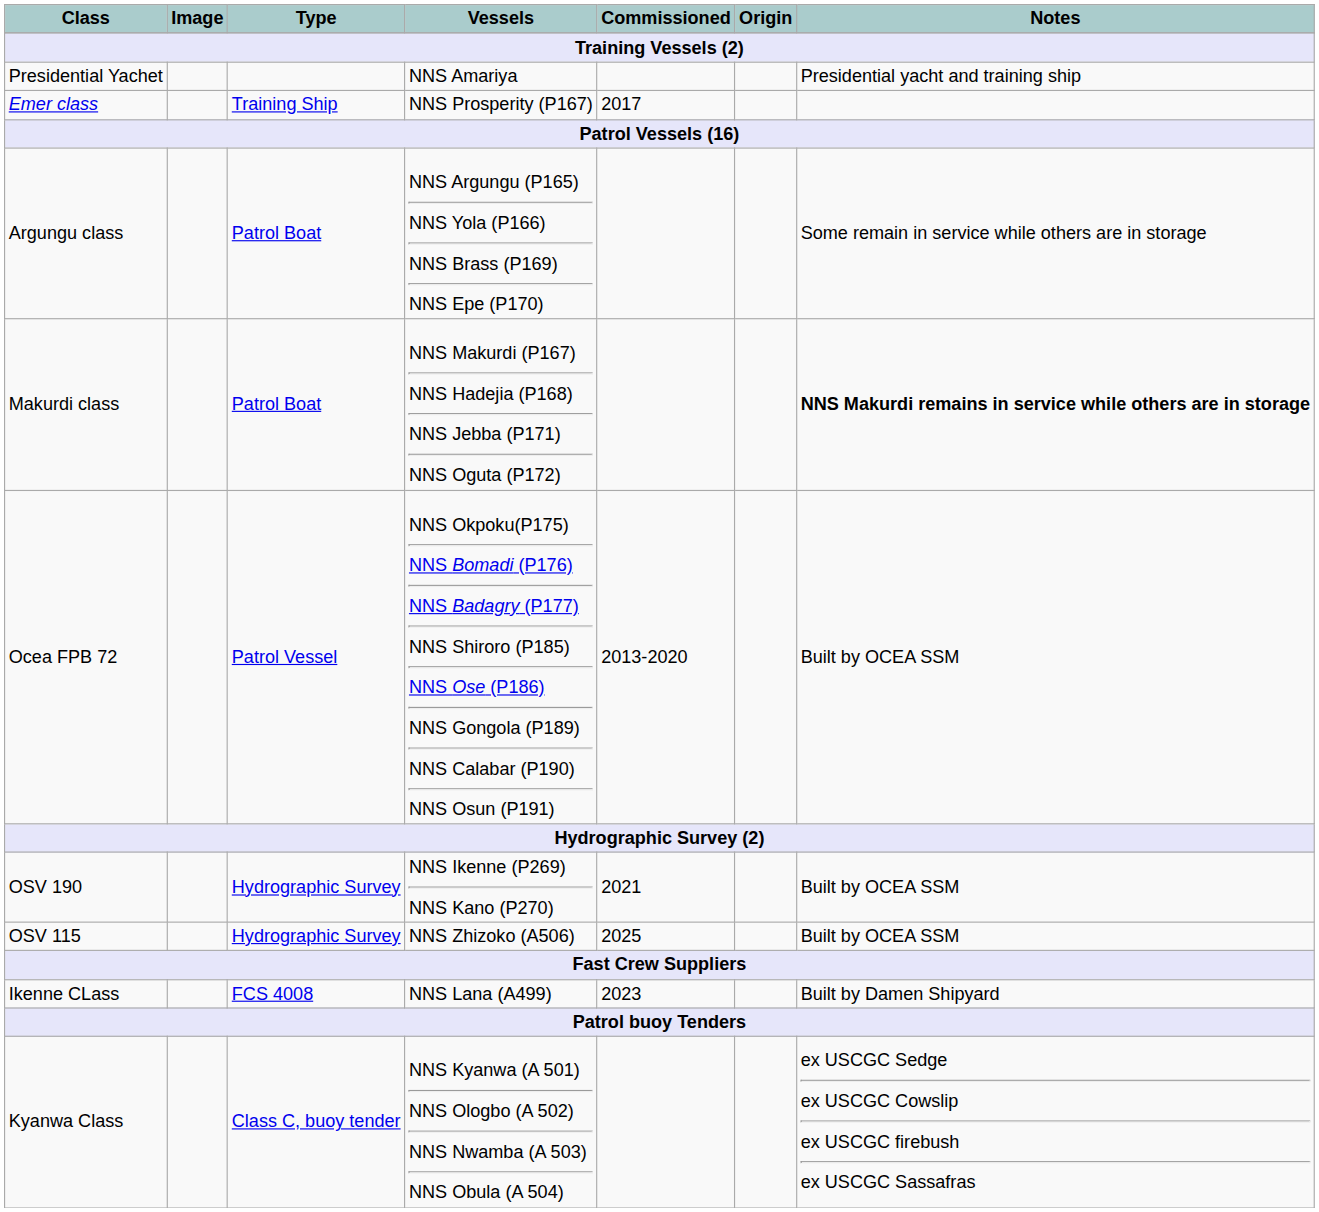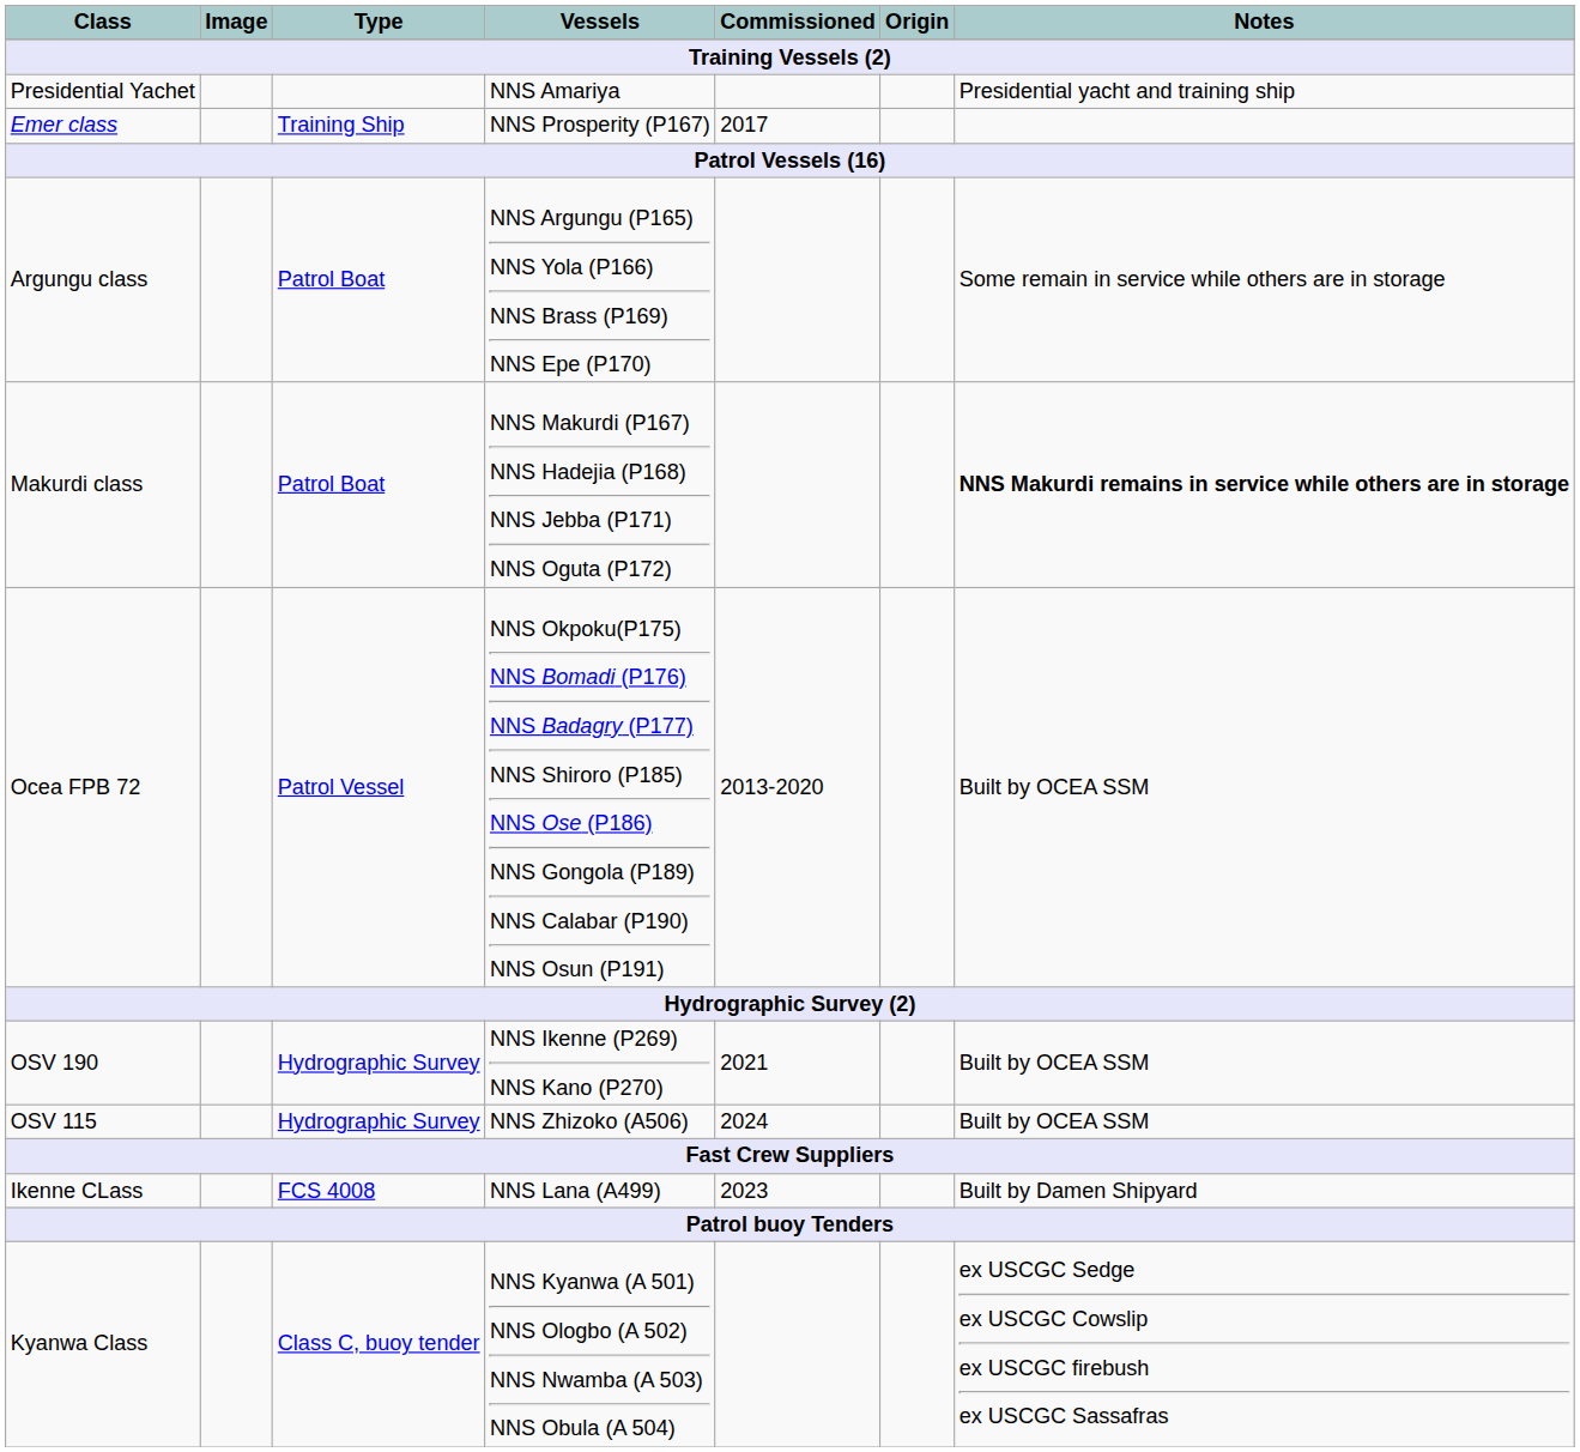 <table class="wikitable" background: #CEF6F5>
 <tr>
 <th style="text-align: center; background:#acc">Class</th>
 <th style="text-align: center; background:#acc">Image</th>
 <th style="text-align: center; background:#acc">Type</th>
 <th style="text-align: center; background:#acc">Vessels</th>
 <th style="text-align: center; background:#acc">Commissioned</th>
 <th style="text-align: center; background:#acc">Origin</th>
 <th style="text-align: center; background:#acc">Notes</th>
 </tr>
 <tr>
 </tr>
 <tr>
 <th colspan="7" style="background: lavender;">Training Vessels (2)</th>
 </tr>
 <tr>
 <td>Presidential Yachet</td>
 <td></td>
 <td></td>
 <td>NNS Amariya</td>
 <td></td>
 <td></td>
 <td>Presidential yacht and training ship</td>
 </tr>
 <tr>
 <td><a href='#'><em>Emer class</em></a></td>
 <td></td>
 <td><a href='#'>Training Ship</a></td>
 <td>NNS Prosperity (P167)</td>
 <td>2017</td>
 <td></td>
 <td></td>
 </tr>
 <tr>
 <th colspan="7" style="background: lavender;">Patrol Vessels (16)</th>
 </tr>
 <tr>
 <td>Argungu class</td>
 <td></td>
 <td><a href='#'>Patrol Boat</a></td>
 <td><br>NNS Argungu (P165) <hr> NNS Yola (P166) <hr> NNS Brass (P169) <hr>NNS Epe (P170)</td>
 <td></td>
 <td></td>
 <td>Some remain in service while others are in storage</td>
 </tr>
 <tr>
 <td>Makurdi class</td>
 <td></td>
 <td><a href='#'>Patrol Boat</a></td>
 <td><br>NNS Makurdi (P167) <hr> NNS Hadejia (P168) <hr> NNS Jebba (P171) <hr>NNS Oguta (P172)</td>
 <td></td>
 <td></td>
 <td><strong>NNS Makurdi remains in service while others are in storage</strong></td>
 </tr>
 <tr>
 <td>Ocea FPB 72</td>
 <td></td>
 <td><a href='#'>Patrol Vessel</a></td>
 <td><br>NNS Okpoku(P175) <hr> <a href='#'>NNS <em>Bomadi</em> (P176)</a> <hr> <a href='#'>NNS <em>Badagry</em> (P177)</a> <hr> NNS Shiroro (P185) <hr> <a href='#'>NNS <em>Ose</em> (P186)</a>  <hr> NNS Gongola (P189) <hr> NNS Calabar (P190) <hr> NNS Osun (P191)</td>
 <td>2013-2020</td>
 <td></td>
 <td>Built by OCEA SSM</td>
 </tr>
 <tr>
 <th colspan="7" style="background: lavender;">Hydrographic Survey (2)</th>
 </tr>
 <tr>
 <td>OSV 190</td>
 <td></td>
 <td><a href='#'>Hydrographic Survey</a></td>
 <td>NNS Ikenne (P269) <hr> NNS Kano (P270)</td>
 <td>2021</td>
 <td></td>
 <td>Built by OCEA SSM</td>
 </tr>
 <tr>
 <td>OSV 115</td>
 <td></td>
 <td><a href='#'>Hydrographic Survey</a></td>
 <td>NNS Zhizoko (A506)</td>
-<td>2025</td>
+<td>2024</td>
 <td></td>
 <td>Built by OCEA SSM</td>
 </tr>
 <tr>
 <th colspan="7" style="background: lavender;">Fast Crew Suppliers</th>
 </tr>
 <tr>
 <td>Ikenne CLass</td>
 <td></td>
 <td><a href='#'>FCS 4008</a></td>
 <td>NNS Lana (A499)</td>
 <td>2023</td>
 <td></td>
 <td>Built by Damen Shipyard</td>
 </tr>
 <tr>
 <th colspan="7" style="background: lavender;">Patrol buoy Tenders</th>
 </tr>
 <tr>
 <td>Kyanwa Class</td>
 <td></td>
 <td><a href='#'>Class C, buoy tender</a></td>
 <td><br>NNS Kyanwa (A 501) <hr> NNS Ologbo (A 502)<hr>NNS Nwamba (A 503) <hr> NNS Obula (A 504)</td>
 <td></td>
 <td></td>
 <td>ex USCGC Sedge <hr> ex USCGC Cowslip <hr> ex USCGC firebush <hr> ex USCGC Sassafras</td>
 </tr>
 </table>
